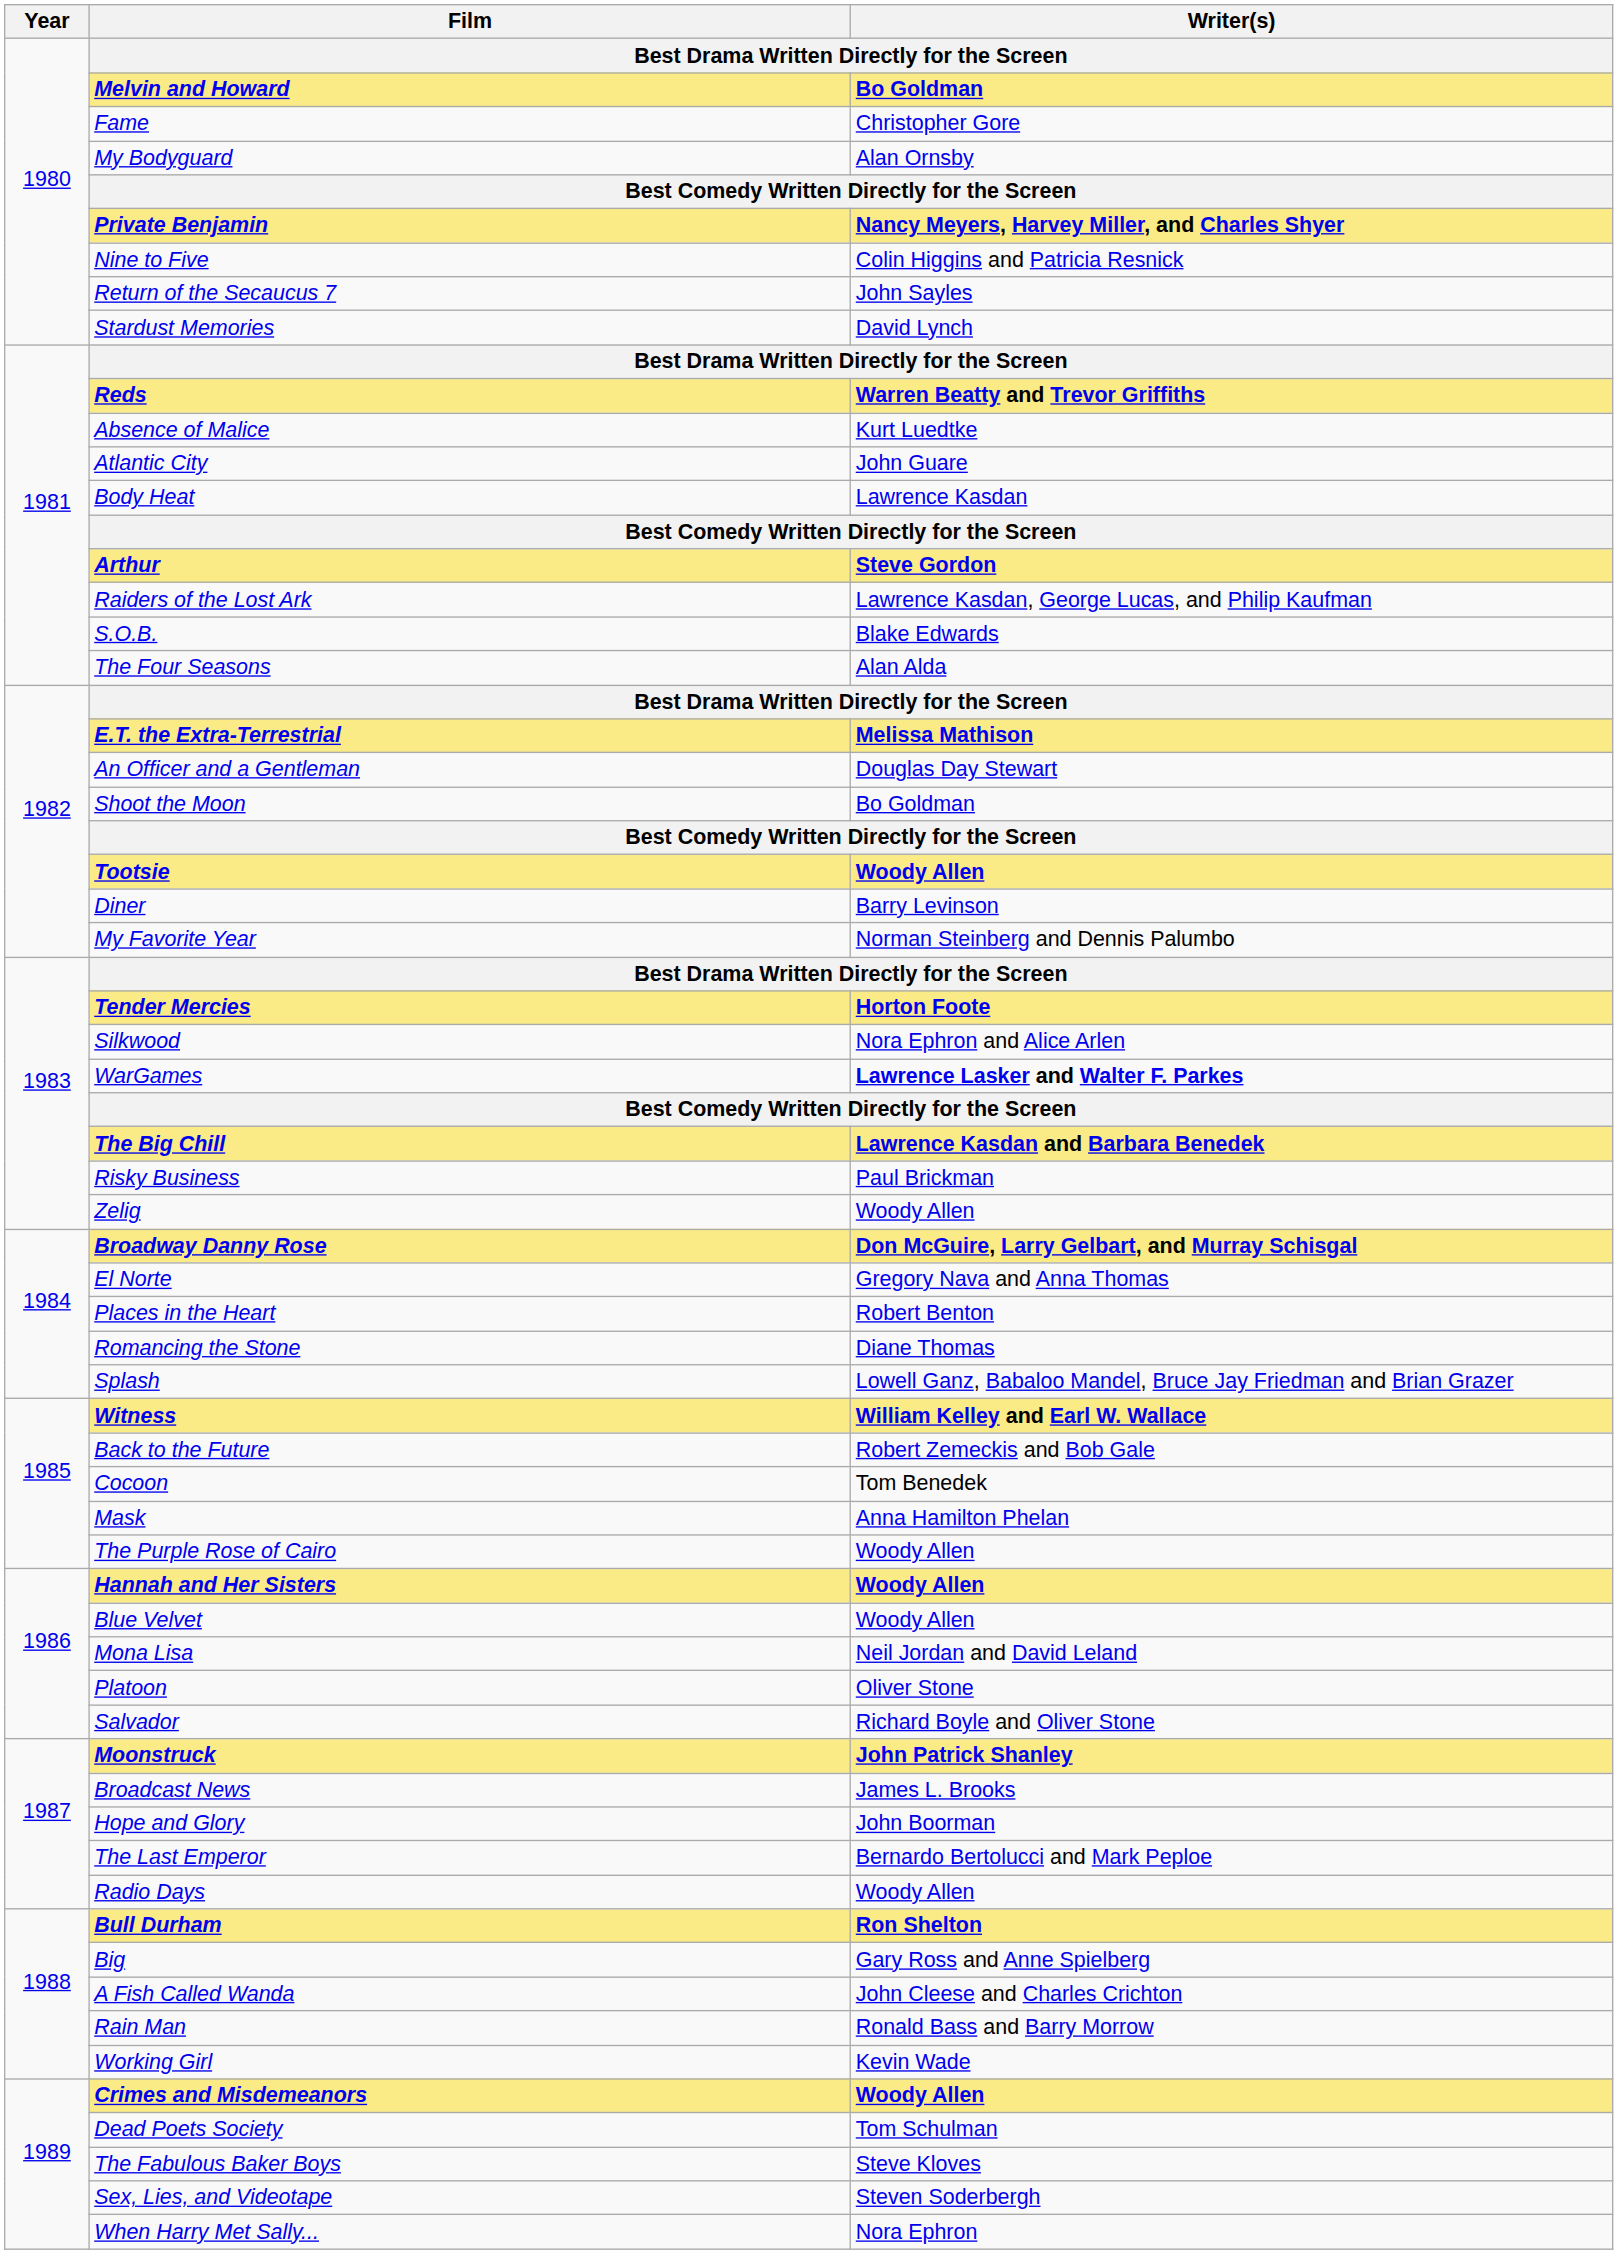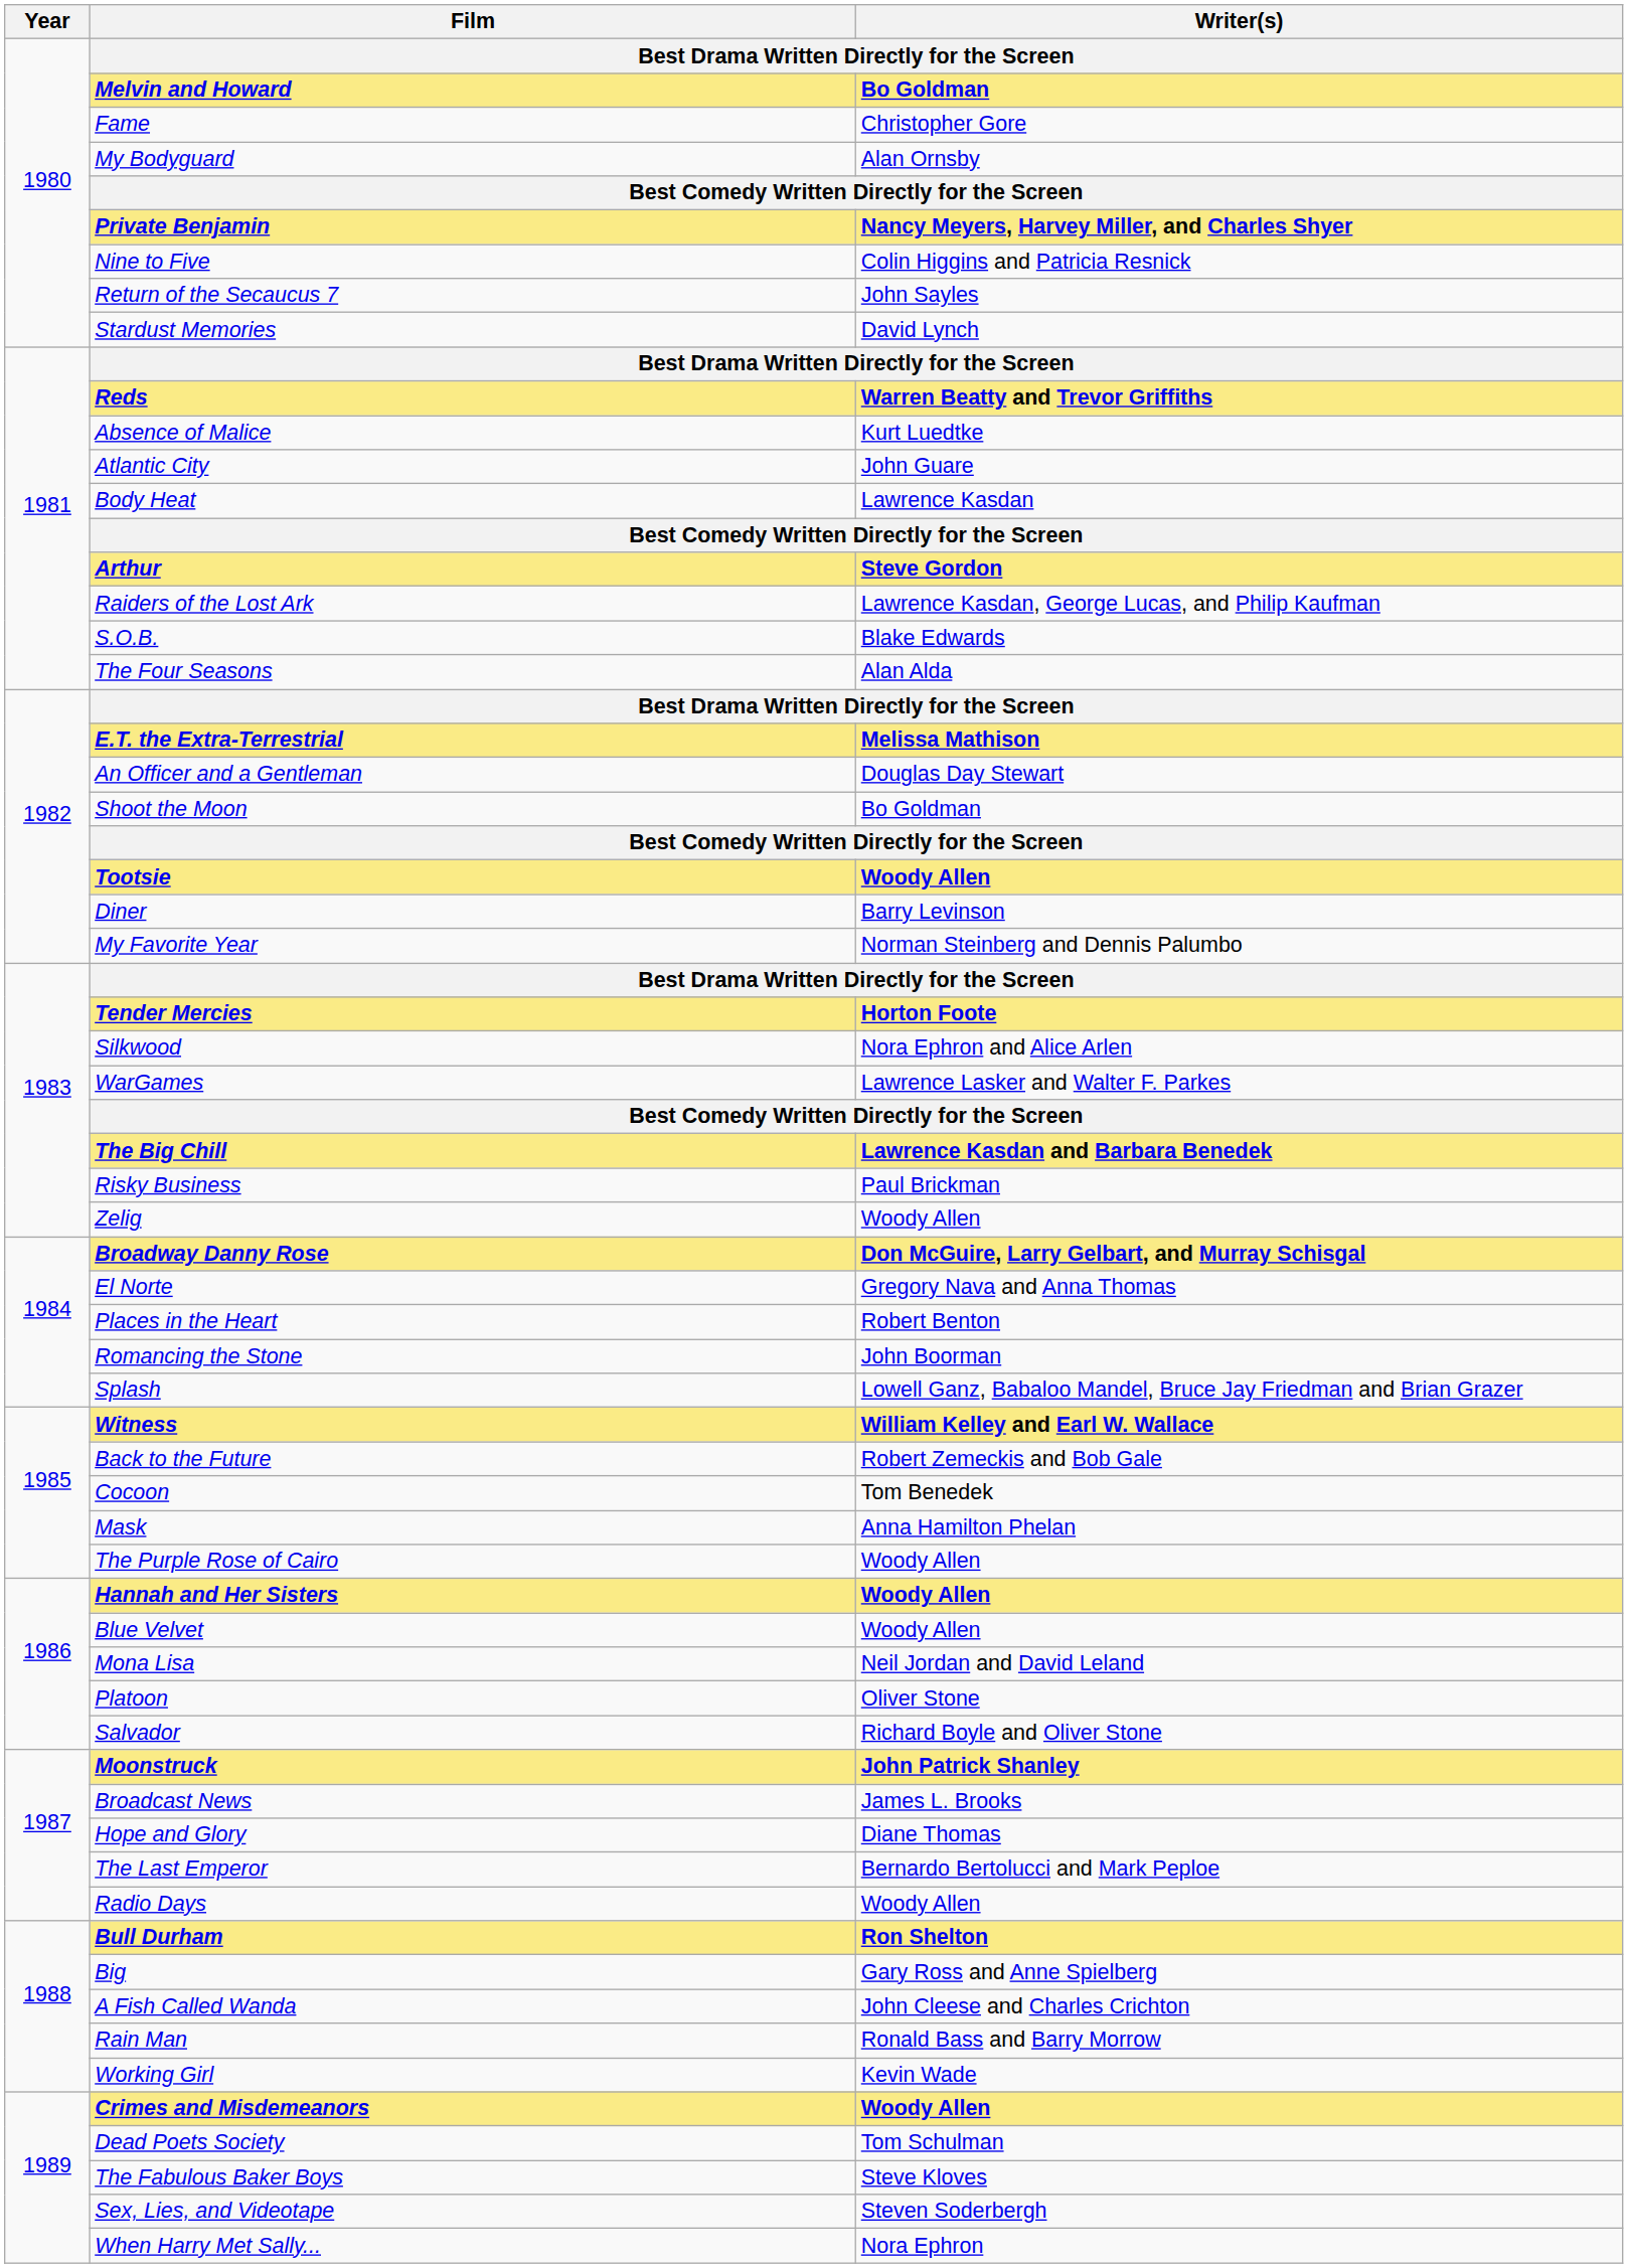 <table class="wikitable" width="95%" cellpadding="5">
 <tr>
 <th width="5%">Year</th>
 <th width="45%">Film</th>
 <th width="45%">Writer(s)</th>
 </tr>
 <tr>
 <td rowspan="9" style="text-align:center;"><a href='#'>1980</a><br><br></td>
 <th colspan="2">Best Drama Written Directly for the Screen</th>
 </tr>
 <tr>
 <td style="background:#FAEB86"><strong><em><a href='#'>Melvin and Howard</a></em></strong></td>
 <td style="background:#FAEB86"><strong><a href='#'>Bo Goldman</a></strong></td>
 </tr>
 <tr>
 <td><em><a href='#'>Fame</a></em></td>
 <td><a href='#'>Christopher Gore</a></td>
 </tr>
 <tr>
 <td><em><a href='#'>My Bodyguard</a></em></td>
 <td><a href='#'>Alan Ornsby</a></td>
 </tr>
 <tr>
 <th colspan="2">Best Comedy Written Directly for the Screen</th>
 </tr>
 <tr>
 <td style="background:#FAEB86"><strong><em><a href='#'>Private Benjamin</a></em></strong></td>
 <td style="background:#FAEB86"><strong><a href='#'>Nancy Meyers</a>, <a href='#'>Harvey Miller</a>, and <a href='#'>Charles Shyer</a></strong></td>
 </tr>
 <tr>
 <td><em><a href='#'>Nine to Five</a></em></td>
 <td><a href='#'>Colin Higgins</a> and <a href='#'>Patricia Resnick</a></td>
 </tr>
 <tr>
 <td><em><a href='#'>Return of the Secaucus 7</a></em></td>
 <td><a href='#'>John Sayles</a></td>
 </tr>
 <tr>
 <td><em><a href='#'>Stardust Memories</a></em></td>
 <td><a href='#'>David Lynch</a></td>
 </tr>
 <tr>
 <td rowspan="10" style="text-align:center;"><a href='#'>1981</a><br><br></td>
 <th colspan="2">Best Drama Written Directly for the Screen</th>
 </tr>
 <tr>
 <td style="background:#FAEB86"><strong><em><a href='#'>Reds</a></em></strong></td>
 <td style="background:#FAEB86"><strong><a href='#'>Warren Beatty</a> and <a href='#'>Trevor Griffiths</a></strong></td>
 </tr>
 <tr>
 <td><em><a href='#'>Absence of Malice</a></em></td>
 <td><a href='#'>Kurt Luedtke</a></td>
 </tr>
 <tr>
 <td><em><a href='#'>Atlantic City</a></em></td>
 <td><a href='#'>John Guare</a></td>
 </tr>
 <tr>
 <td><em><a href='#'>Body Heat</a></em></td>
 <td><a href='#'>Lawrence Kasdan</a></td>
 </tr>
 <tr>
 <th colspan="2">Best Comedy Written Directly for the Screen</th>
 </tr>
 <tr>
 <td style="background:#FAEB86"><strong><em><a href='#'>Arthur</a></em></strong></td>
 <td style="background:#FAEB86"><strong><a href='#'>Steve Gordon</a></strong></td>
 </tr>
 <tr>
 <td><em><a href='#'>Raiders of the Lost Ark</a></em></td>
 <td><a href='#'>Lawrence Kasdan</a>, <a href='#'>George Lucas</a>, and <a href='#'>Philip Kaufman</a></td>
 </tr>
 <tr>
 <td><em><a href='#'>S.O.B.</a></em></td>
 <td><a href='#'>Blake Edwards</a></td>
 </tr>
 <tr>
 <td><em><a href='#'>The Four Seasons</a></em></td>
 <td><a href='#'>Alan Alda</a></td>
 </tr>
 <tr>
 <td rowspan="8" style="text-align:center;"><a href='#'>1982</a><br><br></td>
 <th colspan="2">Best Drama Written Directly for the Screen</th>
 </tr>
 <tr>
 <td style="background:#FAEB86"><strong><em><a href='#'>E.T. the Extra-Terrestrial</a></em></strong></td>
 <td style="background:#FAEB86"><strong> <a href='#'>Melissa Mathison</a></strong></td>
 </tr>
 <tr>
 <td><em><a href='#'>An Officer and a Gentleman</a></em></td>
 <td><a href='#'>Douglas Day Stewart</a></td>
 </tr>
 <tr>
 <td><em><a href='#'>Shoot the Moon</a></em></td>
 <td><a href='#'>Bo Goldman</a></td>
 </tr>
 <tr>
 <th colspan="2">Best Comedy Written Directly for the Screen</th>
 </tr>
 <tr>
 <td style="background:#FAEB86"><strong><em><a href='#'>Tootsie</a></em></strong></td>
 <td style="background:#FAEB86"><strong><a href='#'>Woody Allen</a></strong></td>
 </tr>
 <tr>
 <td><em><a href='#'>Diner</a></em></td>
 <td><a href='#'>Barry Levinson</a></td>
 </tr>
 <tr>
 <td><em><a href='#'>My Favorite Year</a></em></td>
 <td><a href='#'>Norman Steinberg</a> and Dennis Palumbo</td>
 </tr>
 <tr>
 <td rowspan="8" style="text-align:center;"><a href='#'>1983</a><br><br></td>
 <th colspan="2">Best Drama Written Directly for the Screen</th>
 </tr>
 <tr>
 <td style="background:#FAEB86"><strong><em><a href='#'>Tender Mercies</a></em></strong></td>
 <td style="background:#FAEB86"><strong> <a href='#'>Horton Foote</a></strong></td>
 </tr>
 <tr>
 <td><em><a href='#'>Silkwood</a></em></td>
 <td><a href='#'>Nora Ephron</a> and <a href='#'>Alice Arlen</a></td>
 </tr>
 <tr>
 <td><em><a href='#'>WarGames</a></em></td>
-<td><strong><a href='#'>Lawrence Lasker</a> and <a href='#'>Walter F. Parkes</a></strong></td>
+<td><a href='#'>Lawrence Lasker</a> and <a href='#'>Walter F. Parkes</a></td>
 </tr>
 <tr>
 <th colspan="2">Best Comedy Written Directly for the Screen</th>
 </tr>
 <tr>
 <td style="background:#FAEB86"><strong><em><a href='#'>The Big Chill</a></em></strong></td>
 <td style="background:#FAEB86"><strong> <a href='#'>Lawrence Kasdan</a> and <a href='#'>Barbara Benedek</a></strong></td>
 </tr>
 <tr>
 <td><em><a href='#'>Risky Business</a></em></td>
 <td><a href='#'>Paul Brickman</a></td>
 </tr>
 <tr>
 <td><em><a href='#'>Zelig</a></em></td>
 <td><a href='#'>Woody Allen</a></td>
 </tr>
 <tr>
 <td rowspan="5" style="text-align:center;"><a href='#'>1984</a><br><br></td>
 <td style="background:#FAEB86"><strong><em><a href='#'>Broadway Danny Rose</a></em></strong></td>
 <td style="background:#FAEB86"><strong><a href='#'>Don McGuire</a>, <a href='#'>Larry Gelbart</a>, and <a href='#'>Murray Schisgal</a></strong></td>
 </tr>
 <tr>
 <td><em><a href='#'>El Norte</a></em></td>
 <td><a href='#'>Gregory Nava</a> and <a href='#'>Anna Thomas</a></td>
 </tr>
 <tr>
 <td><em><a href='#'>Places in the Heart</a></em></td>
 <td><a href='#'>Robert Benton</a></td>
 </tr>
 <tr>
 <td><em><a href='#'>Romancing the Stone</a></em></td>
-<td><a href='#'>Diane Thomas</a></td>
+<td><a href='#'>John Boorman</a></td>
 </tr>
 <tr>
 <td><em><a href='#'>Splash</a></em></td>
 <td><a href='#'>Lowell Ganz</a>, <a href='#'>Babaloo Mandel</a>, <a href='#'>Bruce Jay Friedman</a> and <a href='#'>Brian Grazer</a></td>
 </tr>
 <tr>
 <td rowspan="5" style="text-align:center;"><a href='#'>1985</a><br><br></td>
 <td style="background:#FAEB86"><strong><em><a href='#'>Witness</a></em></strong></td>
 <td style="background:#FAEB86"><strong><a href='#'>William Kelley</a> and <a href='#'>Earl W. Wallace</a></strong></td>
 </tr>
 <tr>
 <td><em><a href='#'>Back to the Future</a></em></td>
 <td><a href='#'>Robert Zemeckis</a> and <a href='#'>Bob Gale</a></td>
 </tr>
 <tr>
 <td><em><a href='#'>Cocoon</a></em></td>
 <td>Tom Benedek</td>
 </tr>
 <tr>
 <td><em><a href='#'>Mask</a></em></td>
 <td><a href='#'>Anna Hamilton Phelan</a></td>
 </tr>
 <tr>
 <td><em><a href='#'>The Purple Rose of Cairo</a></em></td>
 <td><a href='#'>Woody Allen</a></td>
 </tr>
 <tr>
 <td rowspan="5" style="text-align:center;"><a href='#'>1986</a><br><br></td>
 <td style="background:#FAEB86"><strong><em><a href='#'>Hannah and Her Sisters</a></em></strong></td>
 <td style="background:#FAEB86"><strong><a href='#'>Woody Allen</a></strong></td>
 </tr>
 <tr>
 <td><em><a href='#'>Blue Velvet</a></em></td>
 <td><a href='#'>Woody Allen</a></td>
 </tr>
 <tr>
 <td><em><a href='#'>Mona Lisa</a></em></td>
 <td><a href='#'>Neil Jordan</a> and <a href='#'>David Leland</a></td>
 </tr>
 <tr>
 <td><em><a href='#'>Platoon</a></em></td>
 <td><a href='#'>Oliver Stone</a></td>
 </tr>
 <tr>
 <td><em><a href='#'>Salvador</a></em></td>
 <td><a href='#'>Richard Boyle</a> and <a href='#'>Oliver Stone</a></td>
 </tr>
 <tr>
 <td rowspan="5" style="text-align:center;"><a href='#'>1987</a><br><br></td>
 <td style="background:#FAEB86"><strong><em><a href='#'>Moonstruck</a></em></strong></td>
 <td style="background:#FAEB86"><strong><a href='#'>John Patrick Shanley</a></strong></td>
 </tr>
 <tr>
 <td><em><a href='#'>Broadcast News</a></em></td>
 <td><a href='#'>James L. Brooks</a></td>
 </tr>
 <tr>
 <td><em><a href='#'>Hope and Glory</a></em></td>
-<td><a href='#'>John Boorman</a></td>
+<td><a href='#'>Diane Thomas</a></td>
 </tr>
 <tr>
 <td><em><a href='#'>The Last Emperor</a></em></td>
 <td><a href='#'>Bernardo Bertolucci</a> and <a href='#'>Mark Peploe</a></td>
 </tr>
 <tr>
 <td><em><a href='#'>Radio Days</a></em></td>
 <td><a href='#'>Woody Allen</a></td>
 </tr>
 <tr>
 <td rowspan="5" style="text-align:center;"><a href='#'>1988</a><br><br></td>
 <td style="background:#FAEB86"><strong><em><a href='#'>Bull Durham</a></em></strong></td>
 <td style="background:#FAEB86"><strong><a href='#'>Ron Shelton</a></strong></td>
 </tr>
 <tr>
 <td><em><a href='#'>Big</a></em></td>
 <td><a href='#'>Gary Ross</a> and <a href='#'>Anne Spielberg</a></td>
 </tr>
 <tr>
 <td><em><a href='#'>A Fish Called Wanda</a></em></td>
 <td><a href='#'>John Cleese</a> and <a href='#'>Charles Crichton</a></td>
 </tr>
 <tr>
 <td><em><a href='#'>Rain Man</a></em></td>
 <td><a href='#'>Ronald Bass</a> and <a href='#'>Barry Morrow</a></td>
 </tr>
 <tr>
 <td><em><a href='#'>Working Girl</a></em></td>
 <td><a href='#'>Kevin Wade</a></td>
 </tr>
 <tr>
 <td rowspan="5" style="text-align:center;"><a href='#'>1989</a><br><br></td>
 <td style="background:#FAEB86"><strong><em><a href='#'>Crimes and Misdemeanors</a></em></strong></td>
 <td style="background:#FAEB86"><strong><a href='#'>Woody Allen</a></strong></td>
 </tr>
 <tr>
 <td><em><a href='#'>Dead Poets Society</a></em></td>
 <td><a href='#'>Tom Schulman</a></td>
 </tr>
 <tr>
 <td><em><a href='#'>The Fabulous Baker Boys</a></em></td>
 <td><a href='#'>Steve Kloves</a></td>
 </tr>
 <tr>
 <td><em><a href='#'>Sex, Lies, and Videotape</a></em></td>
 <td><a href='#'>Steven Soderbergh</a></td>
 </tr>
 <tr>
 <td><em><a href='#'>When Harry Met Sally...</a></em></td>
 <td><a href='#'>Nora Ephron</a></td>
 </tr>
 </table>
